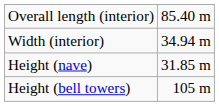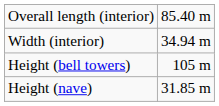 <table class="wikitable">
 <tr>
 <td>Overall length (interior)</td>
 <td align="right">85.40 m</td>
 </tr>
 <tr>
 <td>Width (interior)</td>
 <td align="right">34.94 m</td>
 </tr>
 <tr>
+<td>Height (<a href='#'>bell towers</a>)</td>
+<td align="right">105 m</td>
+</tr>
+<tr>
 <td>Height (<a href='#'>nave</a>)</td>
 <td align="right">31.85 m</td>
 </tr>
-<tr>
-<td>Height (<a href='#'>bell towers</a>)</td>
-<td align="right">105 m</td>
-</tr>
 </table>
